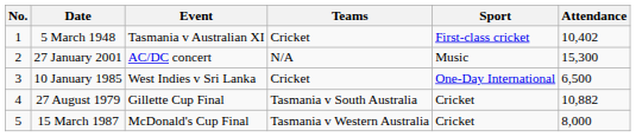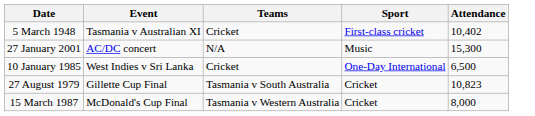 <table class="wikitable sortable">
 <tr>
-<th>No.</th>
 <th>Date</th>
 <th>Event</th>
 <th>Teams</th>
 <th>Sport</th>
 <th>Attendance</th>
 </tr>
 <tr>
-<td align=center>1</td>
 <td align=center>5 March 1948</td>
 <td>Tasmania v Australian XI</td>
 <td>Cricket</td>
 <td><a href='#'>First-class cricket</a></td>
 <td>10,402</td>
 </tr>
 <tr>
-<td align=center>2</td>
 <td align=center>27 January 2001</td>
 <td><a href='#'>AC/DC</a> concert</td>
 <td>N/A</td>
 <td>Music</td>
 <td>15,300</td>
 </tr>
 <tr>
-<td align=center>3</td>
 <td align=center>10 January 1985</td>
 <td>West Indies v Sri Lanka</td>
 <td>Cricket</td>
 <td><a href='#'>One-Day International</a></td>
 <td>6,500</td>
 </tr>
 <tr>
-<td align=center>4</td>
 <td align=center>27 August 1979</td>
 <td>Gillette Cup Final</td>
 <td>Tasmania v South Australia</td>
 <td>Cricket</td>
-<td>10,882</td>
+<td>10,823</td>
 </tr>
 <tr>
-<td align=center>5</td>
 <td align=center>15 March 1987</td>
 <td>McDonald's Cup Final</td>
 <td>Tasmania v Western Australia</td>
 <td>Cricket</td>
 <td>8,000</td>
 </tr>
 </table>
